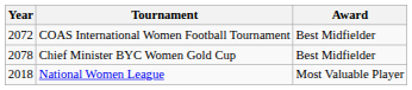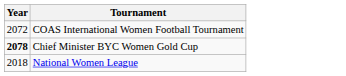 <table class="wikitable">
 <tr>
 <th>Year</th>
 <th>Tournament</th>
-<th>Award</th>
 </tr>
 <tr>
 <td>2072</td>
 <td>COAS International Women Football Tournament</td>
-<td>Best Midfielder</td>
 </tr>
 <tr>
-<td>2078</td>
+<td><strong>2078</strong></td>
 <td>Chief Minister BYC Women Gold Cup</td>
-<td>Best Midfielder</td>
 </tr>
 <tr>
 <td>2018</td>
 <td><a href='#'>National Women League</a></td>
-<td>Most Valuable Player</td>
 </tr>
 </table>
